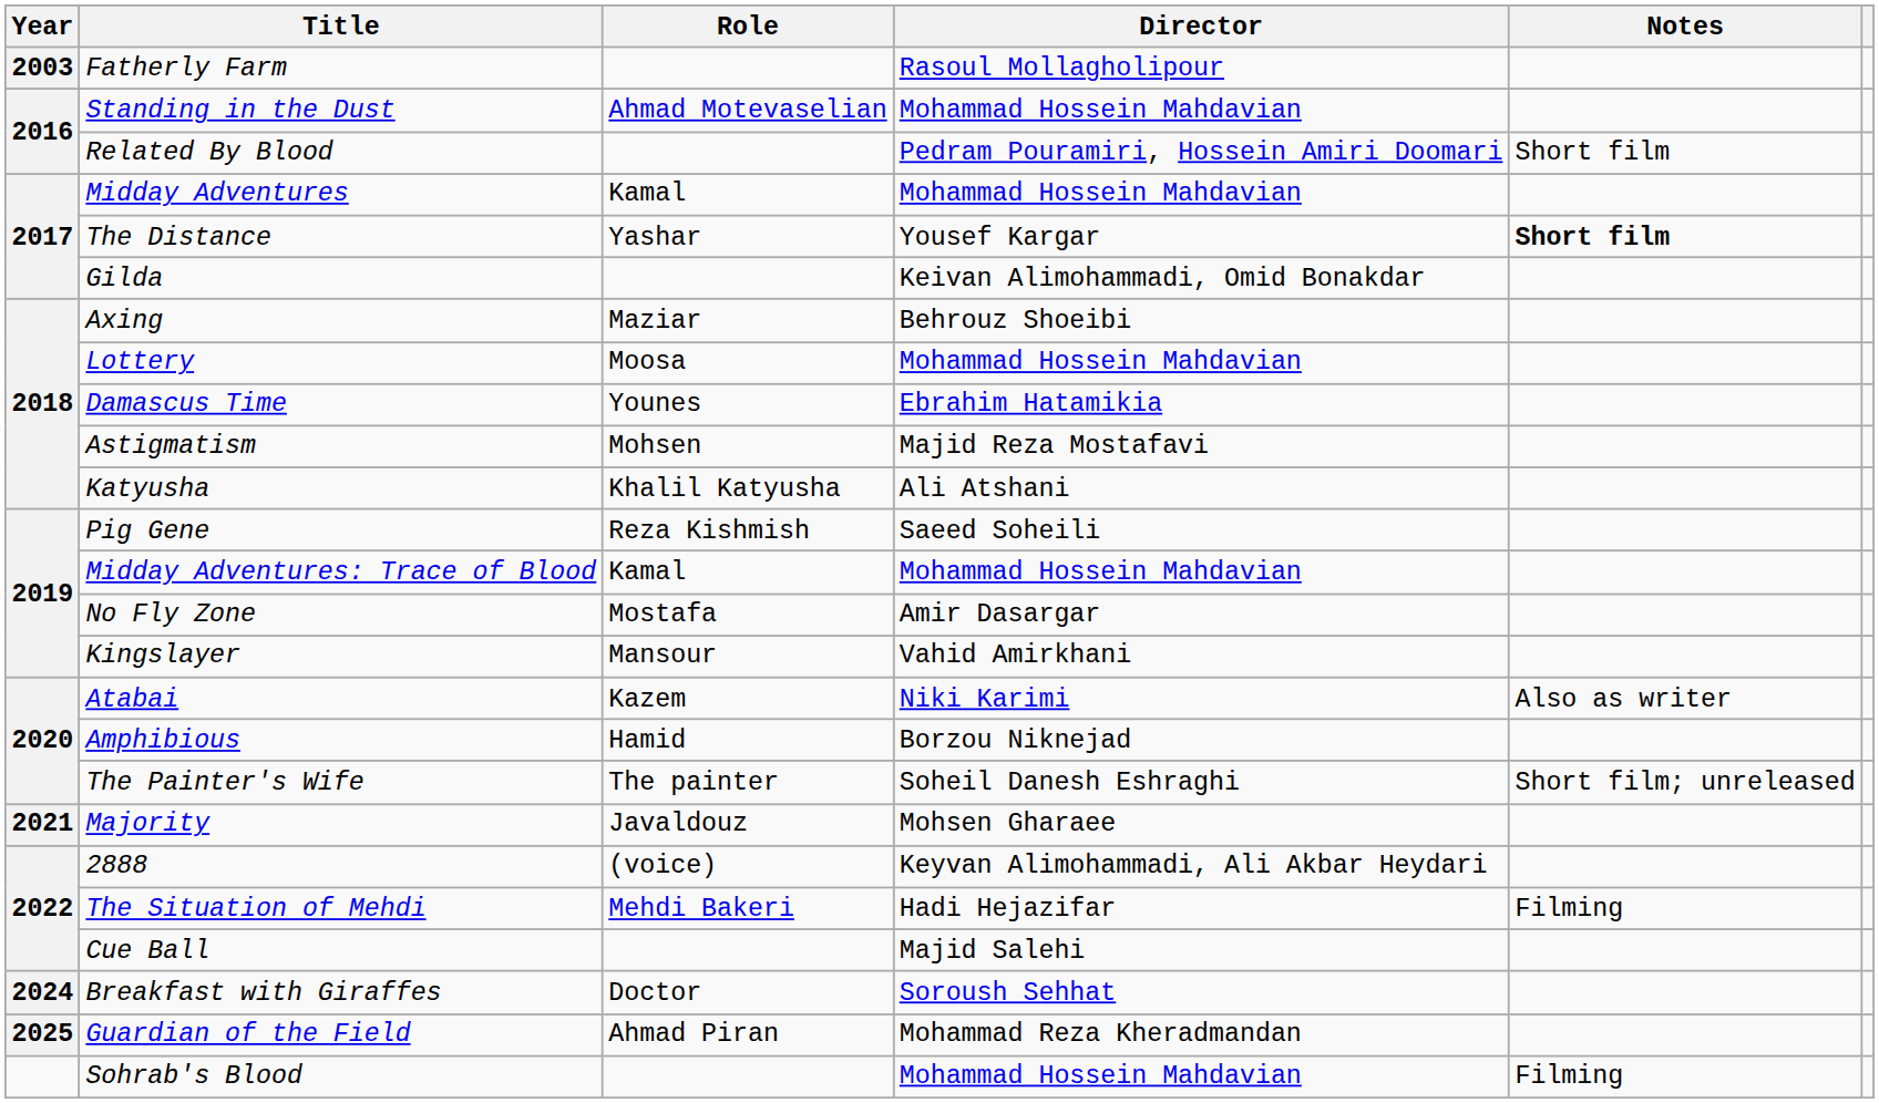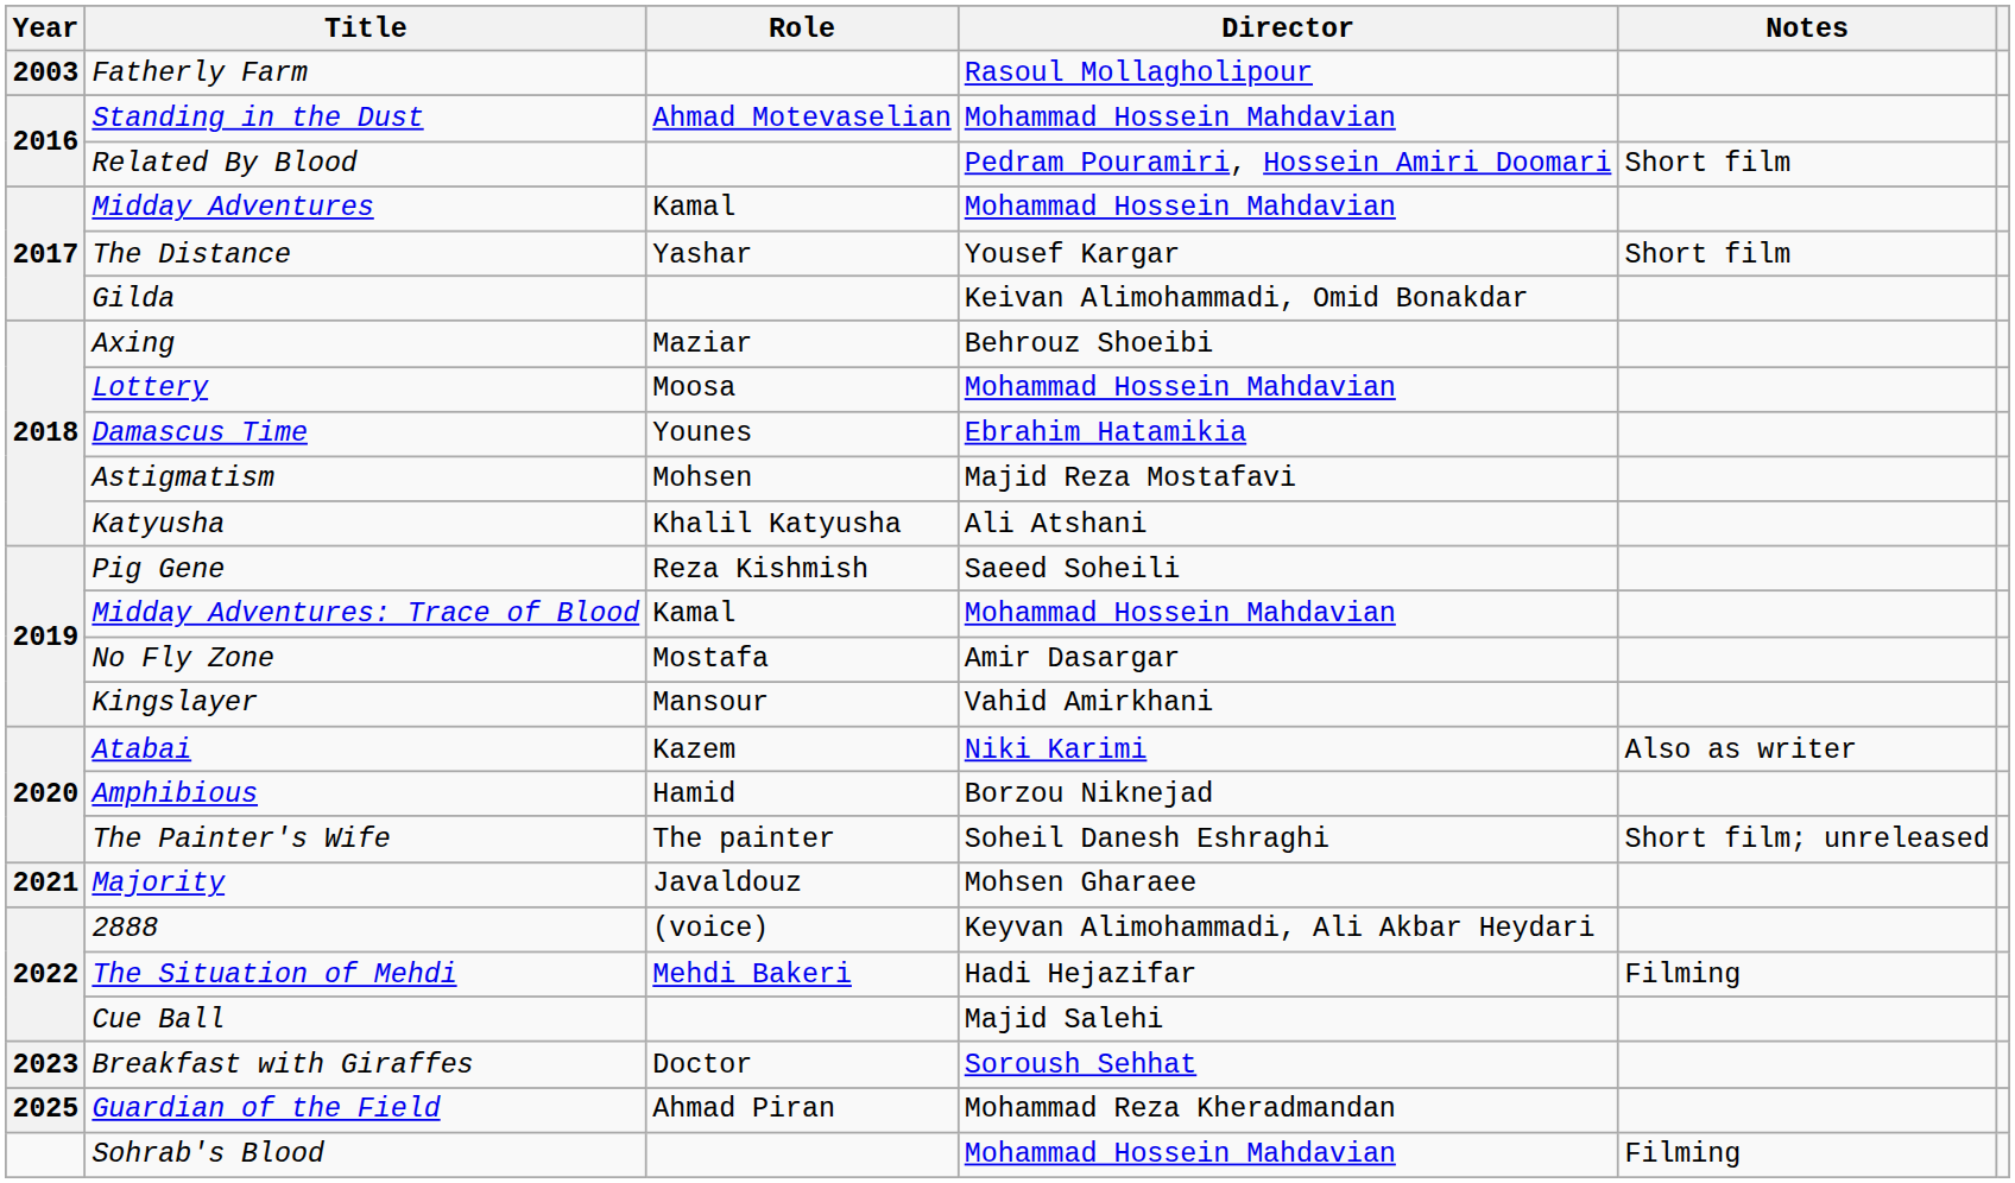 <table class="wikitable plainrowheaders sortable"  style=font-size:100%>
 <tr>
 <th scope="col">Year</th>
 <th scope="col">Title</th>
 <th scope="col">Role</th>
 <th scope="col">Director</th>
 <th scope="col" class="unsortable">Notes</th>
 <th></th>
 </tr>
 <tr>
 <th scope=row>2003</th>
 <td><em>Fatherly Farm</em></td>
 <td></td>
 <td><a href='#'>Rasoul Mollagholipour</a></td>
 <td></td>
 <td></td>
 </tr>
 <tr>
 <th scope=row rowspan="2">2016</th>
 <td><em><a href='#'>Standing in the Dust</a></em></td>
 <td><a href='#'>Ahmad Motevaselian</a></td>
 <td><a href='#'>Mohammad Hossein Mahdavian</a></td>
 <td></td>
 <td></td>
 </tr>
 <tr>
 <td><em>Related By Blood</em></td>
 <td></td>
 <td><a href='#'>Pedram Pouramiri</a>, <a href='#'>Hossein Amiri Doomari</a></td>
 <td>Short film</td>
 <td></td>
 </tr>
 <tr>
 <th scope=row rowspan="3">2017</th>
 <td><em><a href='#'>Midday Adventures</a></em></td>
 <td>Kamal</td>
 <td><a href='#'>Mohammad Hossein Mahdavian</a></td>
 <td></td>
 <td></td>
 </tr>
 <tr>
 <td><em>The Distance</em></td>
 <td>Yashar</td>
 <td>Yousef Kargar</td>
-<td><strong>Short film</strong></td>
+<td>Short film</td>
 <td></td>
 </tr>
 <tr>
 <td><em>Gilda</em></td>
 <td></td>
 <td>Keivan Alimohammadi, Omid Bonakdar</td>
 <td></td>
 <td></td>
 </tr>
 <tr>
 <th scope=row rowspan="5">2018</th>
 <td><em>Axing</em></td>
 <td>Maziar</td>
 <td>Behrouz Shoeibi</td>
 <td></td>
 <td></td>
 </tr>
 <tr>
 <td><em><a href='#'>Lottery</a></em></td>
 <td>Moosa</td>
 <td><a href='#'>Mohammad Hossein Mahdavian</a></td>
 <td></td>
 <td></td>
 </tr>
 <tr>
 <td><em><a href='#'>Damascus Time</a></em></td>
 <td>Younes</td>
 <td><a href='#'>Ebrahim Hatamikia</a></td>
 <td></td>
 <td></td>
 </tr>
 <tr>
 <td><em>Astigmatism</em></td>
 <td>Mohsen</td>
 <td>Majid Reza Mostafavi</td>
 <td></td>
 <td></td>
 </tr>
 <tr>
 <td><em>Katyusha</em></td>
 <td>Khalil Katyusha</td>
 <td>Ali Atshani</td>
 <td></td>
 <td></td>
 </tr>
 <tr>
 <th scope=row rowspan="4">2019</th>
 <td><em>Pig Gene</em></td>
 <td>Reza Kishmish</td>
 <td>Saeed Soheili</td>
 <td></td>
 <td></td>
 </tr>
 <tr>
 <td><em><a href='#'>Midday Adventures: Trace of Blood</a></em></td>
 <td>Kamal</td>
 <td><a href='#'>Mohammad Hossein Mahdavian</a></td>
 <td></td>
 <td></td>
 </tr>
 <tr>
 <td><em>No Fly Zone</em></td>
 <td>Mostafa</td>
 <td>Amir Dasargar</td>
 <td></td>
 <td></td>
 </tr>
 <tr>
 <td><em>Kingslayer</em></td>
 <td>Mansour</td>
 <td>Vahid Amirkhani</td>
 <td></td>
 <td></td>
 </tr>
 <tr>
 <th rowspan="3" scope="row">2020</th>
 <td><em><a href='#'>Atabai</a></em></td>
 <td>Kazem</td>
 <td><a href='#'>Niki Karimi</a></td>
 <td>Also as writer</td>
 <td></td>
 </tr>
 <tr>
 <td><em><a href='#'>Amphibious</a></em></td>
 <td>Hamid</td>
 <td>Borzou Niknejad</td>
 <td></td>
 <td></td>
 </tr>
 <tr>
 <td><em>The Painter's Wife</em></td>
 <td>The painter</td>
 <td>Soheil Danesh Eshraghi</td>
 <td>Short film; unreleased</td>
 <td></td>
 </tr>
 <tr>
 <th scope=row>2021</th>
 <td><em><a href='#'>Majority</a></em></td>
 <td>Javaldouz</td>
 <td>Mohsen Gharaee</td>
 <td></td>
 <td></td>
 </tr>
 <tr>
 <th rowspan="3" scope="row">2022</th>
 <td><em>2888</em></td>
 <td>(voice)</td>
 <td>Keyvan Alimohammadi, Ali Akbar Heydari</td>
 <td></td>
 <td></td>
 </tr>
 <tr>
 <td><em><a href='#'>The Situation of Mehdi</a></em></td>
 <td><a href='#'>Mehdi Bakeri</a></td>
 <td>Hadi Hejazifar</td>
 <td>Filming</td>
 <td></td>
 </tr>
 <tr>
 <td><em>Cue Ball</em></td>
 <td></td>
 <td>Majid Salehi</td>
 <td></td>
 <td></td>
 </tr>
 <tr>
-<th scope="row">2024</th>
+<th scope="row">2023</th>
 <td><em>Breakfast with Giraffes</em></td>
 <td>Doctor</td>
 <td><a href='#'>Soroush Sehhat</a></td>
 <td></td>
 <td></td>
 </tr>
 <tr>
 <th scope="row">2025</th>
 <td><em><a href='#'>Guardian of the Field</a></em></td>
 <td>Ahmad Piran</td>
 <td>Mohammad Reza Kheradmandan</td>
 <td></td>
 <td></td>
 </tr>
 <tr>
 <td></td>
 <td><em>Sohrab's Blood</em></td>
 <td></td>
 <td><a href='#'>Mohammad Hossein Mahdavian</a></td>
 <td>Filming</td>
 <td></td>
 </tr>
 </table>
